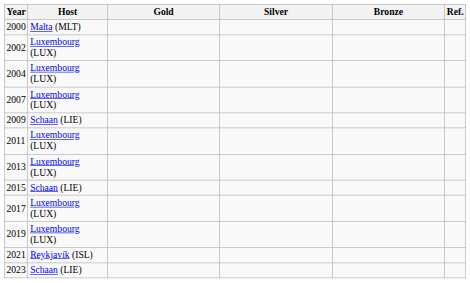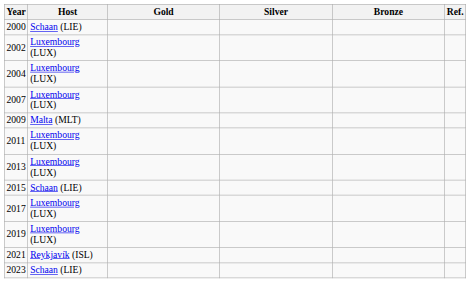 <table class="wikitable">
 <tr>
 <th>Year</th>
 <th width="125px">Host</th>
 <th width="180px" bgcolor="#F7F6A8">Gold</th>
 <th width="180px" bgcolor="#DCE5E5">Silver</th>
 <th width="180px" bgcolor="#FFDAB9">Bronze</th>
 <th>Ref.</th>
 </tr>
 <tr>
 <td>2000</td>
-<td><a href='#'>Malta</a>  (MLT)</td>
+<td><a href='#'>Schaan</a> (LIE)</td>
 <td></td>
 <td></td>
 <td></td>
 <td></td>
 </tr>
 <tr>
 <td>2002</td>
 <td><a href='#'>Luxembourg</a> (LUX)</td>
 <td></td>
 <td></td>
 <td></td>
 <td></td>
 </tr>
 <tr>
 <td>2004</td>
 <td><a href='#'>Luxembourg</a> (LUX)</td>
 <td></td>
 <td></td>
 <td></td>
 <td></td>
 </tr>
 <tr>
 <td>2007</td>
 <td><a href='#'>Luxembourg</a> (LUX)</td>
 <td></td>
 <td></td>
 <td></td>
 <td></td>
 </tr>
 <tr>
 <td>2009</td>
-<td><a href='#'>Schaan</a> (LIE)</td>
+<td><a href='#'>Malta</a>  (MLT)</td>
 <td></td>
 <td></td>
 <td></td>
 <td></td>
 </tr>
 <tr>
 <td>2011</td>
 <td><a href='#'>Luxembourg</a> (LUX)</td>
 <td></td>
 <td></td>
 <td></td>
 <td></td>
 </tr>
 <tr>
 <td>2013</td>
 <td><a href='#'>Luxembourg</a> (LUX)</td>
 <td></td>
 <td></td>
 <td></td>
 <td></td>
 </tr>
 <tr>
 <td>2015</td>
 <td><a href='#'>Schaan</a> (LIE)</td>
 <td></td>
 <td></td>
 <td></td>
 <td></td>
 </tr>
 <tr>
 <td>2017</td>
 <td><a href='#'>Luxembourg</a> (LUX)</td>
 <td></td>
 <td></td>
 <td></td>
 <td></td>
 </tr>
 <tr>
 <td>2019</td>
 <td><a href='#'>Luxembourg</a> (LUX)</td>
 <td></td>
 <td></td>
 <td></td>
 <td></td>
 </tr>
 <tr>
 <td>2021</td>
 <td><a href='#'>Reykjavík</a> (ISL)</td>
 <td></td>
 <td></td>
 <td></td>
 <td></td>
 </tr>
 <tr>
 <td>2023</td>
 <td><a href='#'>Schaan</a> (LIE)</td>
 <td></td>
 <td></td>
 <td></td>
 <td></td>
 </tr>
 </table>
